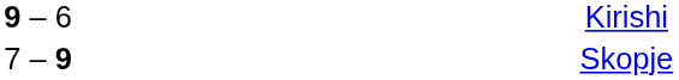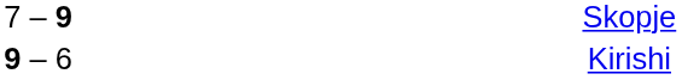 <table style="text-align:center">
 <tr>
 <th width=200></th>
 <th width=100></th>
 <th width=200></th>
 <th width=100></th>
 </tr>
 <tr>
+<td align=right></td>
+<td>7 – <strong>9</strong></td>
+<td align=left><strong></strong></td>
+<td><a href='#'>Skopje</a></td>
+</tr>
+<tr>
 <td align=right><strong></strong></td>
 <td><strong>9</strong> – 6</td>
 <td align=left></td>
 <td><a href='#'>Kirishi</a></td>
 </tr>
-<tr>
-<td align=right></td>
-<td>7 – <strong>9</strong></td>
-<td align=left><strong></strong></td>
-<td><a href='#'>Skopje</a></td>
-</tr>
 </table>
